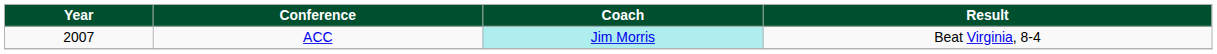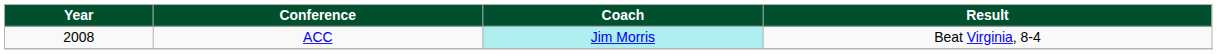 <table cellpadding="1" border="1" cellspacing="1" width="70%" class="wikitable sortable" style="text-align:center;">
 <tr>
 <th style="background: #005030; color:white;">Year</th>
 <th style="background: #005030; color:white;">Conference</th>
 <th style="background: #005030; color:white;">Coach</th>
 <th style="background: #005030; color:white;">Result</th>
 </tr>
 <tr>
-<td>2007</td>
+<td>2008</td>
 <td><a href='#'>ACC</a></td>
 <td style="background: paleturquoise;"><a href='#'>Jim Morris</a></td>
 <td>Beat <a href='#'>Virginia</a>, 8-4</td>
 </tr>
 <tr>
 </tr>
 </table>
